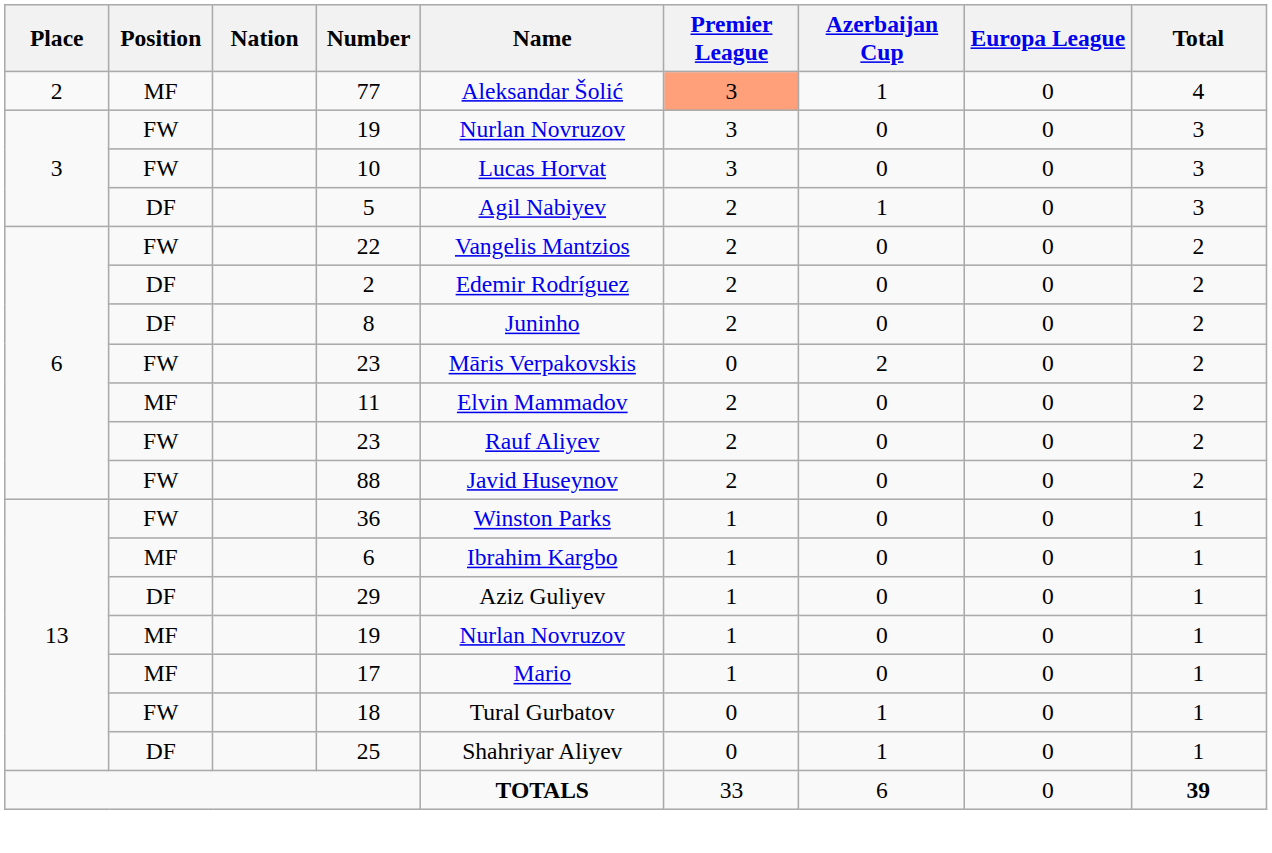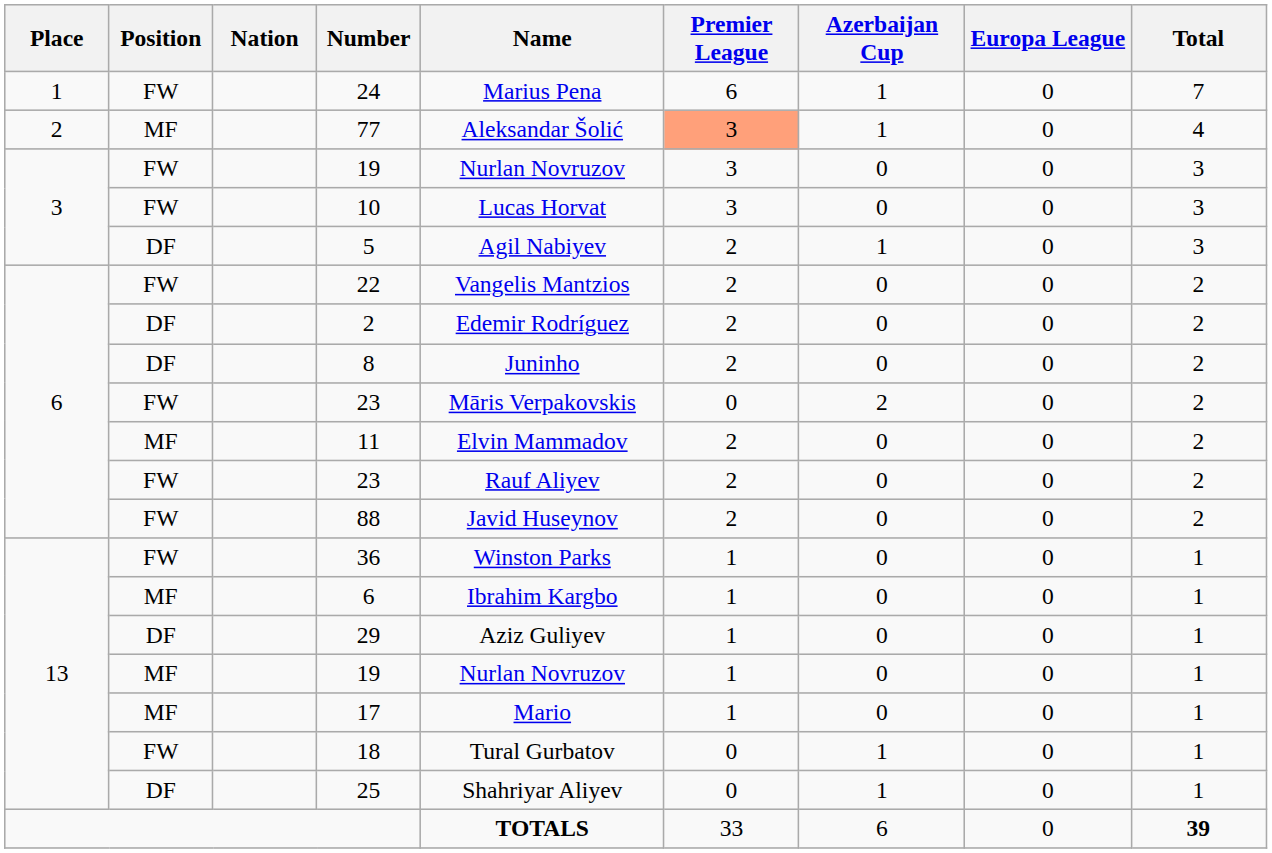 <table class="wikitable" style="font-size: 95%; text-align: center;">
 <tr>
 <th width=60>Place</th>
 <th width=60>Position</th>
 <th width=60>Nation</th>
 <th width=60>Number</th>
 <th width=150>Name</th>
 <th width=80><a href='#'>Premier League</a></th>
 <th width=100><a href='#'>Azerbaijan Cup</a></th>
 <th width=100><a href='#'>Europa League</a></th>
 <th width=80>Total</th>
+</tr>
+<tr>
+<td>1</td>
+<td>FW</td>
+<td></td>
+<td>24</td>
+<td><a href='#'>Marius Pena</a></td>
+<td>6</td>
+<td>1</td>
+<td>0</td>
+<td>7</td>
 </tr>
 <tr>
 <td>2</td>
 <td>MF</td>
 <td></td>
 <td>77</td>
 <td><a href='#'>Aleksandar Šolić</a></td>
 <td style="background: lightsalmon;">3</td>
 <td>1</td>
 <td>0</td>
 <td>4</td>
 </tr>
 <tr>
 <td rowspan="3">3</td>
 <td>FW</td>
 <td></td>
 <td>19</td>
 <td><a href='#'>Nurlan Novruzov</a></td>
 <td>3</td>
 <td>0</td>
 <td>0</td>
 <td>3</td>
 </tr>
 <tr>
 <td>FW</td>
 <td></td>
 <td>10</td>
 <td><a href='#'>Lucas Horvat</a></td>
 <td>3</td>
 <td>0</td>
 <td>0</td>
 <td>3</td>
 </tr>
 <tr>
 <td>DF</td>
 <td></td>
 <td>5</td>
 <td><a href='#'>Agil Nabiyev</a></td>
 <td>2</td>
 <td>1</td>
 <td>0</td>
 <td>3</td>
 </tr>
 <tr>
 <td rowspan="7">6</td>
 <td>FW</td>
 <td></td>
 <td>22</td>
 <td><a href='#'>Vangelis Mantzios</a></td>
 <td>2</td>
 <td>0</td>
 <td>0</td>
 <td>2</td>
 </tr>
 <tr>
 <td>DF</td>
 <td></td>
 <td>2</td>
 <td><a href='#'>Edemir Rodríguez</a></td>
 <td>2</td>
 <td>0</td>
 <td>0</td>
 <td>2</td>
 </tr>
 <tr>
 <td>DF</td>
 <td></td>
 <td>8</td>
 <td><a href='#'>Juninho</a></td>
 <td>2</td>
 <td>0</td>
 <td>0</td>
 <td>2</td>
 </tr>
 <tr>
 <td>FW</td>
 <td></td>
 <td>23</td>
 <td><a href='#'>Māris Verpakovskis</a></td>
 <td>0</td>
 <td>2</td>
 <td>0</td>
 <td>2</td>
 </tr>
 <tr>
 <td>MF</td>
 <td></td>
 <td>11</td>
 <td><a href='#'>Elvin Mammadov</a></td>
 <td>2</td>
 <td>0</td>
 <td>0</td>
 <td>2</td>
 </tr>
 <tr>
 <td>FW</td>
 <td></td>
 <td>23</td>
 <td><a href='#'>Rauf Aliyev</a></td>
 <td>2</td>
 <td>0</td>
 <td>0</td>
 <td>2</td>
 </tr>
 <tr>
 <td>FW</td>
 <td></td>
 <td>88</td>
 <td><a href='#'>Javid Huseynov</a></td>
 <td>2</td>
 <td>0</td>
 <td>0</td>
 <td>2</td>
 </tr>
 <tr>
 <td rowspan="7">13</td>
 <td>FW</td>
 <td></td>
 <td>36</td>
 <td><a href='#'>Winston Parks</a></td>
 <td>1</td>
 <td>0</td>
 <td>0</td>
 <td>1</td>
 </tr>
 <tr>
 <td>MF</td>
 <td></td>
 <td>6</td>
 <td><a href='#'>Ibrahim Kargbo</a></td>
 <td>1</td>
 <td>0</td>
 <td>0</td>
 <td>1</td>
 </tr>
 <tr>
 <td>DF</td>
 <td></td>
 <td>29</td>
 <td>Aziz Guliyev</td>
 <td>1</td>
 <td>0</td>
 <td>0</td>
 <td>1</td>
 </tr>
 <tr>
 <td>MF</td>
 <td></td>
 <td>19</td>
 <td><a href='#'>Nurlan Novruzov</a></td>
 <td>1</td>
 <td>0</td>
 <td>0</td>
 <td>1</td>
 </tr>
 <tr>
 <td>MF</td>
 <td></td>
 <td>17</td>
 <td><a href='#'>Mario</a></td>
 <td>1</td>
 <td>0</td>
 <td>0</td>
 <td>1</td>
 </tr>
 <tr>
 <td>FW</td>
 <td></td>
 <td>18</td>
 <td>Tural Gurbatov</td>
 <td>0</td>
 <td>1</td>
 <td>0</td>
 <td>1</td>
 </tr>
 <tr>
 <td>DF</td>
 <td></td>
 <td>25</td>
 <td>Shahriyar Aliyev</td>
 <td>0</td>
 <td>1</td>
 <td>0</td>
 <td>1</td>
 </tr>
 <tr>
 <td colspan="4"></td>
 <td><strong>TOTALS</strong></td>
 <td>33</td>
 <td>6</td>
 <td>0</td>
 <td><strong>39</strong></td>
 </tr>
 </table>
